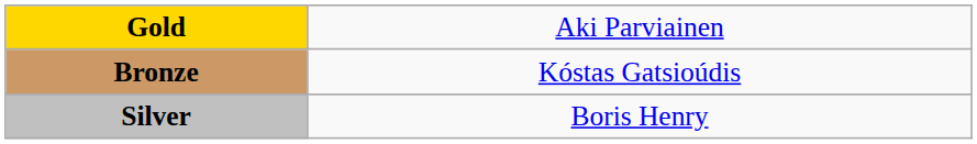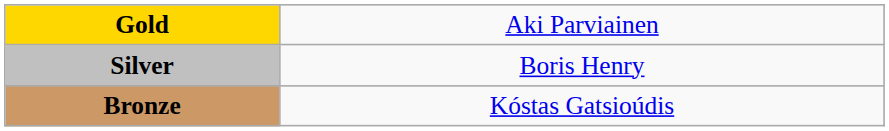 <table class="wikitable" style="text-align:center; " width="35%">
 <tr>
 <td bgcolor="gold"><strong>Gold</strong></td>
 <td><a href='#'>Aki Parviainen</a><br>  <small><em></em></small></td>
 </tr>
 <tr>
+<td bgcolor="silver"><strong>Silver</strong></td>
+<td><a href='#'>Boris Henry</a><br>  <small><em></em></small></td>
+</tr>
+<tr>
 <td bgcolor="CC9966"><strong>Bronze</strong></td>
 <td><a href='#'>Kóstas Gatsioúdis</a><br>  <small><em></em></small></td>
 </tr>
-<tr>
-<td bgcolor="silver"><strong>Silver</strong></td>
-<td><a href='#'>Boris Henry</a><br>  <small><em></em></small></td>
-</tr>
 </table>
